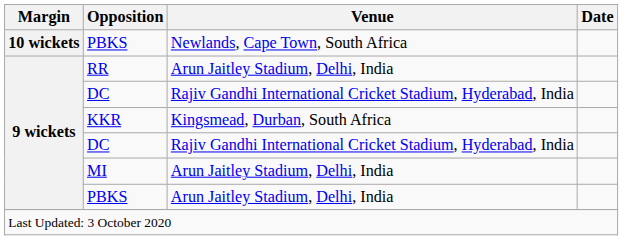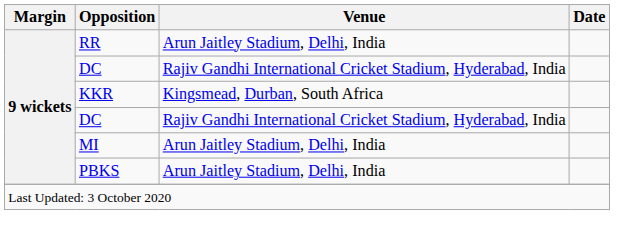 <table class="wikitable">
 <tr>
 <th>Margin</th>
 <th>Opposition</th>
 <th>Venue</th>
 <th>Date</th>
-</tr>
-<tr>
-<th>10 wickets</th>
-<td><a href='#'>PBKS</a></td>
-<td><a href='#'>Newlands</a>, <a href='#'>Cape Town</a>, South Africa</td>
-<td></td>
 </tr>
 <tr>
 <th rowspan=6>9 wickets</th>
 <td><a href='#'>RR</a></td>
 <td><a href='#'>Arun Jaitley Stadium</a>, <a href='#'>Delhi</a>, India</td>
 <td></td>
 </tr>
 <tr>
 <td><a href='#'>DC</a></td>
 <td><a href='#'>Rajiv Gandhi International Cricket Stadium</a>, <a href='#'>Hyderabad</a>, India</td>
 <td></td>
 </tr>
 <tr>
 <td><a href='#'>KKR</a></td>
 <td><a href='#'>Kingsmead</a>, <a href='#'>Durban</a>, South Africa</td>
 <td></td>
 </tr>
 <tr>
 <td><a href='#'>DC</a></td>
 <td><a href='#'>Rajiv Gandhi International Cricket Stadium</a>, <a href='#'>Hyderabad</a>, India</td>
 <td></td>
 </tr>
 <tr>
 <td><a href='#'>MI</a></td>
 <td><a href='#'>Arun Jaitley Stadium</a>, <a href='#'>Delhi</a>, India</td>
 <td></td>
 </tr>
 <tr>
 <td><a href='#'>PBKS</a></td>
 <td><a href='#'>Arun Jaitley Stadium</a>, <a href='#'>Delhi</a>, India</td>
 <td></td>
 </tr>
 <tr>
 </tr>
 <tr class=sortbottom>
 <td colspan=4><small>Last Updated: 3 October 2020</small></td>
 </tr>
 </table>
